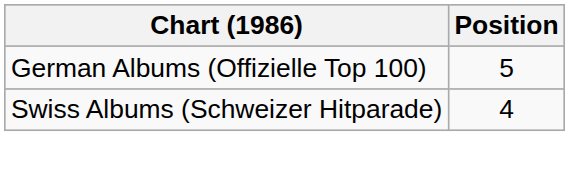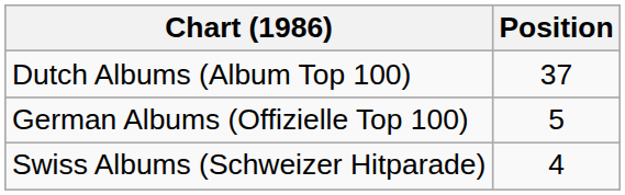 <table class="wikitable sortable">
 <tr>
 <th>Chart (1986)</th>
 <th>Position</th>
+</tr>
+<tr>
+<td>Dutch Albums (Album Top 100)</td>
+<td align="center">37</td>
 </tr>
 <tr>
 <td>German Albums (Offizielle Top 100)</td>
 <td align="center">5</td>
 </tr>
 <tr>
 <td>Swiss Albums (Schweizer Hitparade)</td>
 <td align="center">4</td>
 </tr>
 </table>
